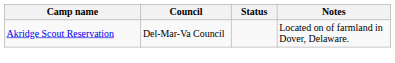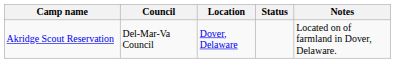 <table class="wikitable sortable" border="1" width="100%">
 <tr>
 <th scope="col" width="30%">Camp name</th>
 <th scope="col" width="20%">Council</th>
+<th scope="col" width="15%">Location</th>
 <th scope="col" width="10%">Status</th>
 <th scope="col" width="25%"  class="unsortable">Notes</th>
 </tr>
 <tr>
 <td><a href='#'>Akridge Scout Reservation</a></td>
 <td>Del-Mar-Va Council</td>
+<td><a href='#'>Dover, Delaware</a></td>
 <td></td>
 <td>Located on  of farmland in Dover, Delaware.</td>
 </tr>
 </table>
